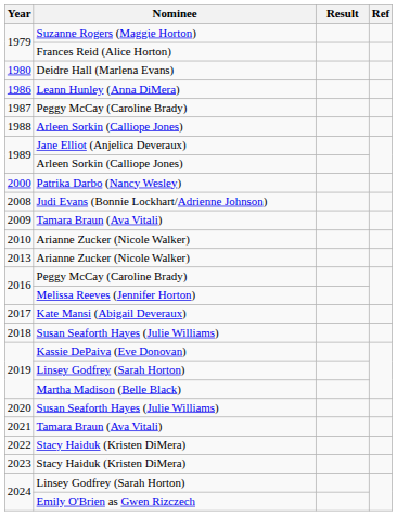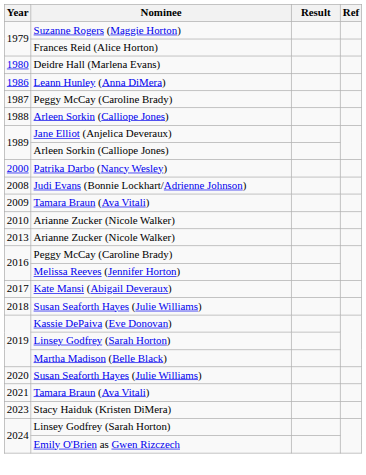 <table class="wikitable">
 <tr>
 <th>Year</th>
 <th style="width:375px;">Nominee</th>
 <th width="65">Result</th>
 <th>Ref</th>
 </tr>
 <tr>
 <td rowspan="2">1979</td>
 <td><a href='#'>Suzanne Rogers</a> (<a href='#'>Maggie Horton</a>)</td>
 <td></td>
 <td></td>
 </tr>
 <tr>
 <td>Frances Reid (Alice Horton)</td>
 <td></td>
 <td></td>
 </tr>
 <tr>
 <td><a href='#'>1980</a></td>
 <td>Deidre Hall (Marlena Evans)</td>
 <td></td>
 <td></td>
 </tr>
 <tr>
 <td><a href='#'>1986</a></td>
 <td><a href='#'>Leann Hunley</a> (<a href='#'>Anna DiMera</a>)</td>
 <td></td>
 <td></td>
 </tr>
 <tr>
 <td>1987</td>
 <td>Peggy McCay (Caroline Brady)</td>
 <td></td>
 <td></td>
 </tr>
 <tr>
 <td>1988</td>
 <td><a href='#'>Arleen Sorkin</a> (<a href='#'>Calliope Jones</a>)</td>
 <td></td>
 <td></td>
 </tr>
 <tr>
 <td rowspan="2">1989</td>
 <td><a href='#'>Jane Elliot</a> (Anjelica Deveraux)</td>
 <td></td>
 <td rowspan="2"></td>
 </tr>
 <tr>
 <td>Arleen Sorkin (Calliope Jones)</td>
 <td></td>
 </tr>
 <tr>
 <td><a href='#'>2000</a></td>
 <td><a href='#'>Patrika Darbo</a> (<a href='#'>Nancy Wesley</a>)</td>
 <td></td>
 <td></td>
 </tr>
 <tr>
 <td>2008</td>
 <td><a href='#'>Judi Evans</a> (Bonnie Lockhart/<a href='#'>Adrienne Johnson</a>)</td>
 <td></td>
 <td></td>
 </tr>
 <tr>
 <td>2009</td>
 <td><a href='#'>Tamara Braun</a> (<a href='#'>Ava Vitali</a>)</td>
 <td></td>
 <td></td>
 </tr>
 <tr>
 <td>2010</td>
 <td>Arianne Zucker (Nicole Walker)</td>
 <td></td>
 <td></td>
 </tr>
 <tr>
 <td>2013</td>
 <td>Arianne Zucker (Nicole Walker)</td>
 <td></td>
 <td></td>
 </tr>
 <tr>
 <td rowspan="2">2016</td>
 <td>Peggy McCay (Caroline Brady)</td>
 <td></td>
 <td rowspan="2"></td>
 </tr>
 <tr>
 <td><a href='#'>Melissa Reeves</a> (<a href='#'>Jennifer Horton</a>)</td>
 <td></td>
 </tr>
 <tr>
 <td>2017</td>
 <td><a href='#'>Kate Mansi</a> (<a href='#'>Abigail Deveraux</a>)</td>
 <td></td>
 <td></td>
 </tr>
 <tr>
 <td>2018</td>
 <td><a href='#'>Susan Seaforth Hayes</a> (<a href='#'>Julie Williams</a>)</td>
 <td></td>
 <td></td>
 </tr>
 <tr>
 <td rowspan="3">2019</td>
 <td><a href='#'>Kassie DePaiva</a> (<a href='#'>Eve Donovan</a>)</td>
 <td></td>
 <td rowspan="3"></td>
 </tr>
 <tr>
 <td><a href='#'>Linsey Godfrey</a> (<a href='#'>Sarah Horton</a>)</td>
 <td></td>
 </tr>
 <tr>
 <td><a href='#'>Martha Madison</a> (<a href='#'>Belle Black</a>)</td>
 <td></td>
 </tr>
 <tr>
 <td>2020</td>
 <td><a href='#'>Susan Seaforth Hayes</a> (<a href='#'>Julie Williams</a>)</td>
 <td></td>
 <td></td>
 </tr>
 <tr>
 <td>2021</td>
 <td><a href='#'>Tamara Braun</a> (<a href='#'>Ava Vitali</a>)</td>
 <td></td>
 <td></td>
 </tr>
 <tr>
-<td>2022</td>
-<td><a href='#'>Stacy Haiduk</a> (Kristen DiMera)</td>
-<td></td>
-<td></td>
-</tr>
-<tr>
 <td>2023</td>
 <td>Stacy Haiduk (Kristen DiMera)</td>
 <td></td>
 <td></td>
 </tr>
 <tr>
 <td rowspan="2">2024</td>
 <td>Linsey Godfrey (Sarah Horton)</td>
 <td></td>
 <td rowspan="2"></td>
 </tr>
 <tr>
 <td><a href='#'>Emily O'Brien</a> as <a href='#'>Gwen Rizczech</a></td>
 <td></td>
 </tr>
 </table>
